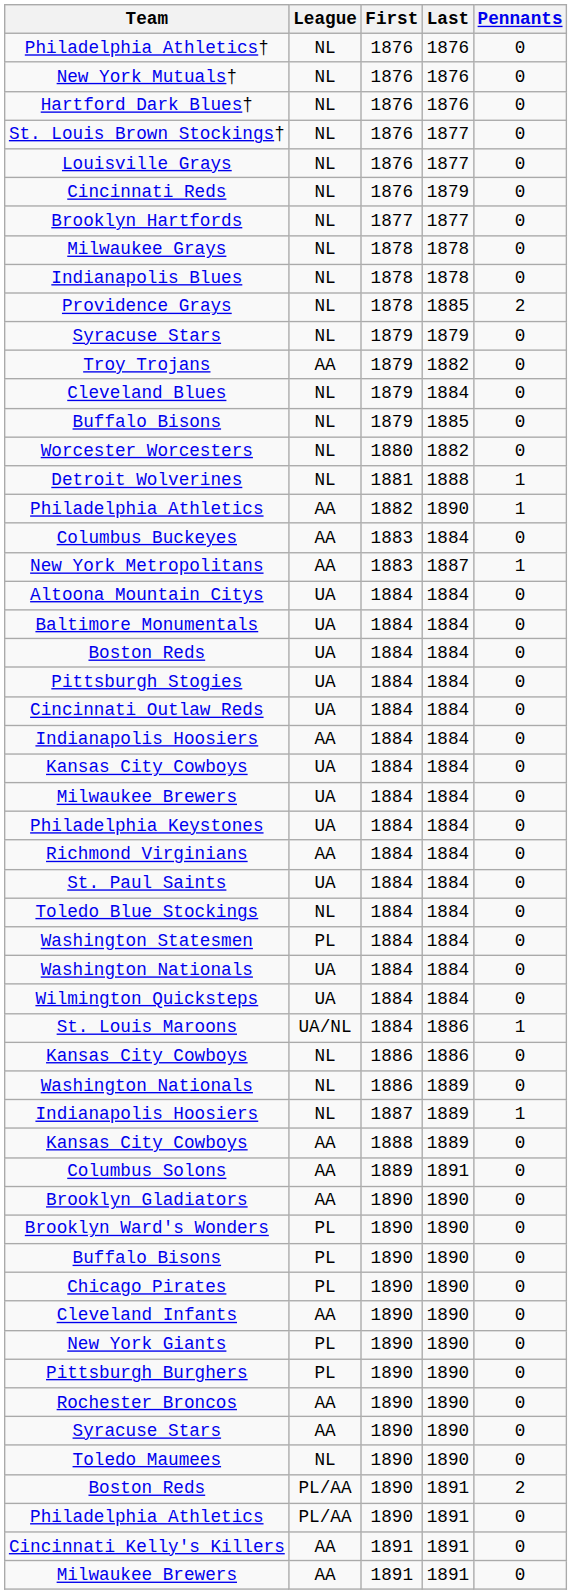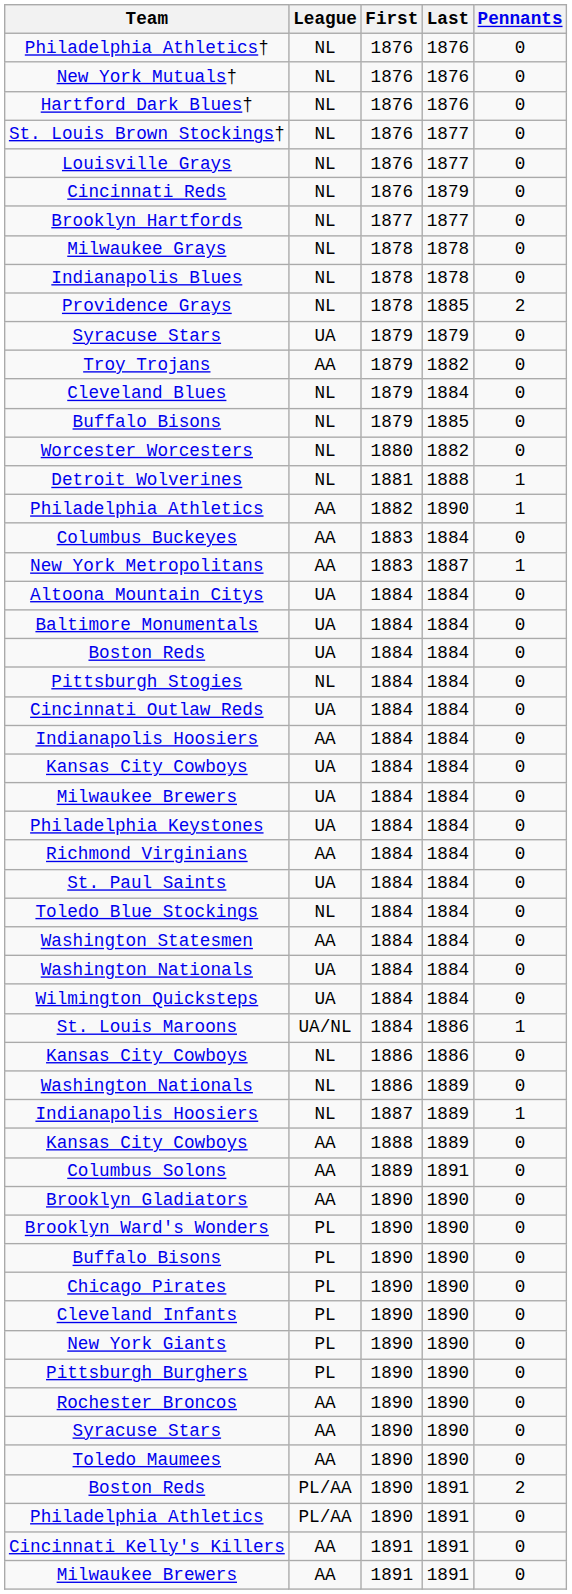 <table class="wikitable sortable" style="text-align:center;">
 <tr style="font-weight:bold; background:#ddd;"|>
 <th scope="col">Team</th>
 <th scope="col">League</th>
 <th scope="col">First</th>
 <th scope="col">Last</th>
 <th scope="col"><a href='#'>Pennants</a></th>
 </tr>
 <tr>
 <td scope="row"><a href='#'>Philadelphia Athletics</a>†</td>
 <td>NL</td>
 <td>1876</td>
 <td>1876</td>
 <td>0</td>
 </tr>
 <tr>
 <td scope="row"><a href='#'>New York Mutuals</a>†</td>
 <td>NL</td>
 <td>1876</td>
 <td>1876</td>
 <td>0</td>
 </tr>
 <tr>
 <td scope="row"><a href='#'>Hartford Dark Blues</a>†</td>
 <td>NL</td>
 <td>1876</td>
 <td>1876</td>
 <td>0</td>
 </tr>
 <tr>
 <td scope="row"><a href='#'>St. Louis Brown Stockings</a>†</td>
 <td>NL</td>
 <td>1876</td>
 <td>1877</td>
 <td>0</td>
 </tr>
 <tr>
 <td scope="row"><a href='#'>Louisville Grays</a></td>
 <td>NL</td>
 <td>1876</td>
 <td>1877</td>
 <td>0</td>
 </tr>
 <tr>
 <td scope="row"><a href='#'>Cincinnati Reds</a></td>
 <td>NL</td>
 <td>1876</td>
 <td>1879</td>
 <td>0</td>
 </tr>
 <tr>
 <td scope="row"><a href='#'>Brooklyn Hartfords</a></td>
 <td>NL</td>
 <td>1877</td>
 <td>1877</td>
 <td>0</td>
 </tr>
 <tr>
 <td scope="row"><a href='#'>Milwaukee Grays</a></td>
 <td>NL</td>
 <td>1878</td>
 <td>1878</td>
 <td>0</td>
 </tr>
 <tr>
 <td scope="row"><a href='#'>Indianapolis Blues</a></td>
 <td>NL</td>
 <td>1878</td>
 <td>1878</td>
 <td>0</td>
 </tr>
 <tr>
 <td scope="row"><a href='#'>Providence Grays</a></td>
 <td>NL</td>
 <td>1878</td>
 <td>1885</td>
 <td>2</td>
 </tr>
 <tr>
 <td scope="row"><a href='#'>Syracuse Stars</a></td>
-<td>NL</td>
+<td>UA</td>
 <td>1879</td>
 <td>1879</td>
 <td>0</td>
 </tr>
 <tr>
 <td scope="row"><a href='#'>Troy Trojans</a></td>
 <td>AA</td>
 <td>1879</td>
 <td>1882</td>
 <td>0</td>
 </tr>
 <tr>
 <td scope="row"><a href='#'>Cleveland Blues</a></td>
 <td>NL</td>
 <td>1879</td>
 <td>1884</td>
 <td>0</td>
 </tr>
 <tr>
 <td scope="row"><a href='#'>Buffalo Bisons</a></td>
 <td>NL</td>
 <td>1879</td>
 <td>1885</td>
 <td>0</td>
 </tr>
 <tr>
 <td scope="row"><a href='#'>Worcester Worcesters</a></td>
 <td>NL</td>
 <td>1880</td>
 <td>1882</td>
 <td>0</td>
 </tr>
 <tr>
 <td scope="row"><a href='#'>Detroit Wolverines</a></td>
 <td>NL</td>
 <td>1881</td>
 <td>1888</td>
 <td>1</td>
 </tr>
 <tr>
 <td scope="row"><a href='#'>Philadelphia Athletics</a></td>
 <td>AA</td>
 <td>1882</td>
 <td>1890</td>
 <td>1</td>
 </tr>
 <tr>
 <td scope="row"><a href='#'>Columbus Buckeyes</a></td>
 <td>AA</td>
 <td>1883</td>
 <td>1884</td>
 <td>0</td>
 </tr>
 <tr>
 <td scope="row"><a href='#'>New York Metropolitans</a></td>
 <td>AA</td>
 <td>1883</td>
 <td>1887</td>
 <td>1</td>
 </tr>
 <tr>
 <td scope="row"><a href='#'>Altoona Mountain Citys</a></td>
 <td>UA</td>
 <td>1884</td>
 <td>1884</td>
 <td>0</td>
 </tr>
 <tr>
 <td scope="row"><a href='#'>Baltimore Monumentals</a></td>
 <td>UA</td>
 <td>1884</td>
 <td>1884</td>
 <td>0</td>
 </tr>
 <tr>
 <td scope="row"><a href='#'>Boston Reds</a></td>
 <td>UA</td>
 <td>1884</td>
 <td>1884</td>
 <td>0</td>
 </tr>
 <tr>
 <td scope="row"><a href='#'>Pittsburgh Stogies</a></td>
-<td>UA</td>
+<td>NL</td>
 <td>1884</td>
 <td>1884</td>
 <td>0</td>
 </tr>
 <tr>
 <td scope="row"><a href='#'>Cincinnati Outlaw Reds</a></td>
 <td>UA</td>
 <td>1884</td>
 <td>1884</td>
 <td>0</td>
 </tr>
 <tr>
 <td scope="row"><a href='#'>Indianapolis Hoosiers</a></td>
 <td>AA</td>
 <td>1884</td>
 <td>1884</td>
 <td>0</td>
 </tr>
 <tr>
 <td scope="row"><a href='#'>Kansas City Cowboys</a></td>
 <td>UA</td>
 <td>1884</td>
 <td>1884</td>
 <td>0</td>
 </tr>
 <tr>
 <td scope="row"><a href='#'>Milwaukee Brewers</a></td>
 <td>UA</td>
 <td>1884</td>
 <td>1884</td>
 <td>0</td>
 </tr>
 <tr>
 <td scope="row"><a href='#'>Philadelphia Keystones</a></td>
 <td>UA</td>
 <td>1884</td>
 <td>1884</td>
 <td>0</td>
 </tr>
 <tr>
 <td scope="row"><a href='#'>Richmond Virginians</a></td>
 <td>AA</td>
 <td>1884</td>
 <td>1884</td>
 <td>0</td>
 </tr>
 <tr>
 <td scope="row"><a href='#'>St. Paul Saints</a></td>
 <td>UA</td>
 <td>1884</td>
 <td>1884</td>
 <td>0</td>
 </tr>
 <tr>
 <td scope="row"><a href='#'>Toledo Blue Stockings</a></td>
 <td>NL</td>
 <td>1884</td>
 <td>1884</td>
 <td>0</td>
 </tr>
 <tr>
 <td scope="row"><a href='#'>Washington Statesmen</a></td>
-<td>PL</td>
+<td>AA</td>
 <td>1884</td>
 <td>1884</td>
 <td>0</td>
 </tr>
 <tr>
 <td scope="row"><a href='#'>Washington Nationals</a></td>
 <td>UA</td>
 <td>1884</td>
 <td>1884</td>
 <td>0</td>
 </tr>
 <tr>
 <td scope="row"><a href='#'>Wilmington Quicksteps</a></td>
 <td>UA</td>
 <td>1884</td>
 <td>1884</td>
 <td>0</td>
 </tr>
 <tr>
 <td scope="row"><a href='#'>St. Louis Maroons</a></td>
 <td>UA/NL</td>
 <td>1884</td>
 <td>1886</td>
 <td>1</td>
 </tr>
 <tr>
 <td scope="row"><a href='#'>Kansas City Cowboys</a></td>
 <td>NL</td>
 <td>1886</td>
 <td>1886</td>
 <td>0</td>
 </tr>
 <tr>
 <td scope="row"><a href='#'>Washington Nationals</a></td>
 <td>NL</td>
 <td>1886</td>
 <td>1889</td>
 <td>0</td>
 </tr>
 <tr>
 <td scope="row"><a href='#'>Indianapolis Hoosiers</a></td>
 <td>NL</td>
 <td>1887</td>
 <td>1889</td>
 <td>1</td>
 </tr>
 <tr>
 <td scope="row"><a href='#'>Kansas City Cowboys</a></td>
 <td>AA</td>
 <td>1888</td>
 <td>1889</td>
 <td>0</td>
 </tr>
 <tr>
 <td scope="row"><a href='#'>Columbus Solons</a></td>
 <td>AA</td>
 <td>1889</td>
 <td>1891</td>
 <td>0</td>
 </tr>
 <tr>
 <td scope="row"><a href='#'>Brooklyn Gladiators</a></td>
 <td>AA</td>
 <td>1890</td>
 <td>1890</td>
 <td>0</td>
 </tr>
 <tr>
 <td scope="row"><a href='#'>Brooklyn Ward's Wonders</a></td>
 <td>PL</td>
 <td>1890</td>
 <td>1890</td>
 <td>0</td>
 </tr>
 <tr>
 <td scope="row"><a href='#'>Buffalo Bisons</a></td>
 <td>PL</td>
 <td>1890</td>
 <td>1890</td>
 <td>0</td>
 </tr>
 <tr>
 <td scope="row"><a href='#'>Chicago Pirates</a></td>
 <td>PL</td>
 <td>1890</td>
 <td>1890</td>
 <td>0</td>
 </tr>
 <tr>
 <td scope="row"><a href='#'>Cleveland Infants</a></td>
-<td>AA</td>
+<td>PL</td>
 <td>1890</td>
 <td>1890</td>
 <td>0</td>
 </tr>
 <tr>
 <td scope="row"><a href='#'>New York Giants</a></td>
 <td>PL</td>
 <td>1890</td>
 <td>1890</td>
 <td>0</td>
 </tr>
 <tr>
 <td scope="row"><a href='#'>Pittsburgh Burghers</a></td>
 <td>PL</td>
 <td>1890</td>
 <td>1890</td>
 <td>0</td>
 </tr>
 <tr>
 <td scope="row"><a href='#'>Rochester Broncos</a></td>
 <td>AA</td>
 <td>1890</td>
 <td>1890</td>
 <td>0</td>
 </tr>
 <tr>
 <td scope="row"><a href='#'>Syracuse Stars</a></td>
 <td>AA</td>
 <td>1890</td>
 <td>1890</td>
 <td>0</td>
 </tr>
 <tr>
 <td scope="row"><a href='#'>Toledo Maumees</a></td>
-<td>NL</td>
+<td>AA</td>
 <td>1890</td>
 <td>1890</td>
 <td>0</td>
 </tr>
 <tr>
 <td scope="row"><a href='#'>Boston Reds</a></td>
 <td>PL/AA</td>
 <td>1890</td>
 <td>1891</td>
 <td>2</td>
 </tr>
 <tr>
 <td scope="row"><a href='#'>Philadelphia Athletics</a></td>
 <td>PL/AA</td>
 <td>1890</td>
 <td>1891</td>
 <td>0</td>
 </tr>
 <tr>
 <td scope="row"><a href='#'>Cincinnati Kelly's Killers</a></td>
 <td>AA</td>
 <td>1891</td>
 <td>1891</td>
 <td>0</td>
 </tr>
 <tr>
 <td scope="row"><a href='#'>Milwaukee Brewers</a></td>
 <td>AA</td>
 <td>1891</td>
 <td>1891</td>
 <td>0</td>
 </tr>
 </table>
